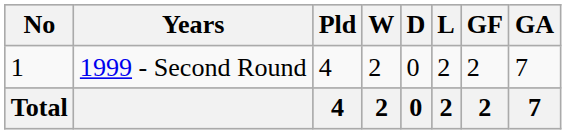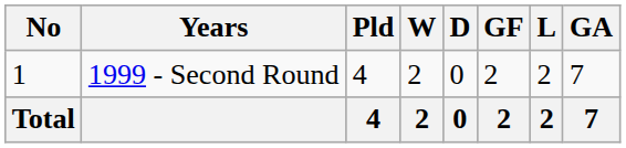 <table class = "wikitable">
 <tr>
 <th>No</th>
 <th>Years</th>
 <th>Pld</th>
 <th>W</th>
 <th>D</th>
+<th>GF</th>
 <th>L</th>
-<th>GF</th>
 <th>GA</th>
 </tr>
 <tr>
 <td>1</td>
 <td><a href='#'>1999</a> - Second  Round</td>
 <td>4</td>
 <td>2</td>
 <td>0</td>
 <td>2</td>
 <td>2</td>
 <td>7</td>
 </tr>
 <tr>
 <th>Total</th>
 <th></th>
 <th>4</th>
 <th>2</th>
 <th>0</th>
 <th>2</th>
 <th>2</th>
 <th>7</th>
 </tr>
 </table>
